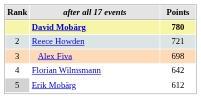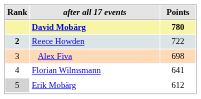 <table cellspacing="1" cellpadding="3" style="border:1px solid #AAAAAA;font-size:86%">
 <tr style="background-color: #E4E4E4;">
 <th style="border-bottom:1px solid #AAAAAA; width: 10px;">Rank</th>
 <th style="border-bottom:1px solid #AAAAAA; width: 200px;"><em>after all 17 events</em></th>
 <th style="border-bottom:1px solid #AAAAAA; width: 50px;">Points</th>
 </tr>
 <tr style="background:#f7f6a8;">
 <td align=center></td>
 <td> <strong><a href='#'>David Mobärg</a></strong></td>
 <td align=center><strong>780</strong></td>
 </tr>
 <tr style="background:#dce5e5;">
-<td align=center>2</td>
+<td align=center><strong>2</strong></td>
 <td> <a href='#'>Reece Howden</a></td>
-<td align=center>721</td>
+<td align=center>722</td>
 </tr>
 <tr style="background:#ffdab9;">
 <td align=center>3</td>
 <td>   <a href='#'>Alex Fiva</a></td>
 <td align=center>698</td>
 </tr>
 <tr>
 <td align=center>4</td>
 <td> <a href='#'>Florian Wilmsmann</a></td>
-<td align=center>642</td>
+<td align=center>641</td>
 </tr>
 <tr>
 <td align=center style="background: lightgrey;">5</td>
 <td> <a href='#'>Erik Mobärg</a></td>
 <td align=center>612</td>
 </tr>
 <tr>
 </tr>
 </table>
